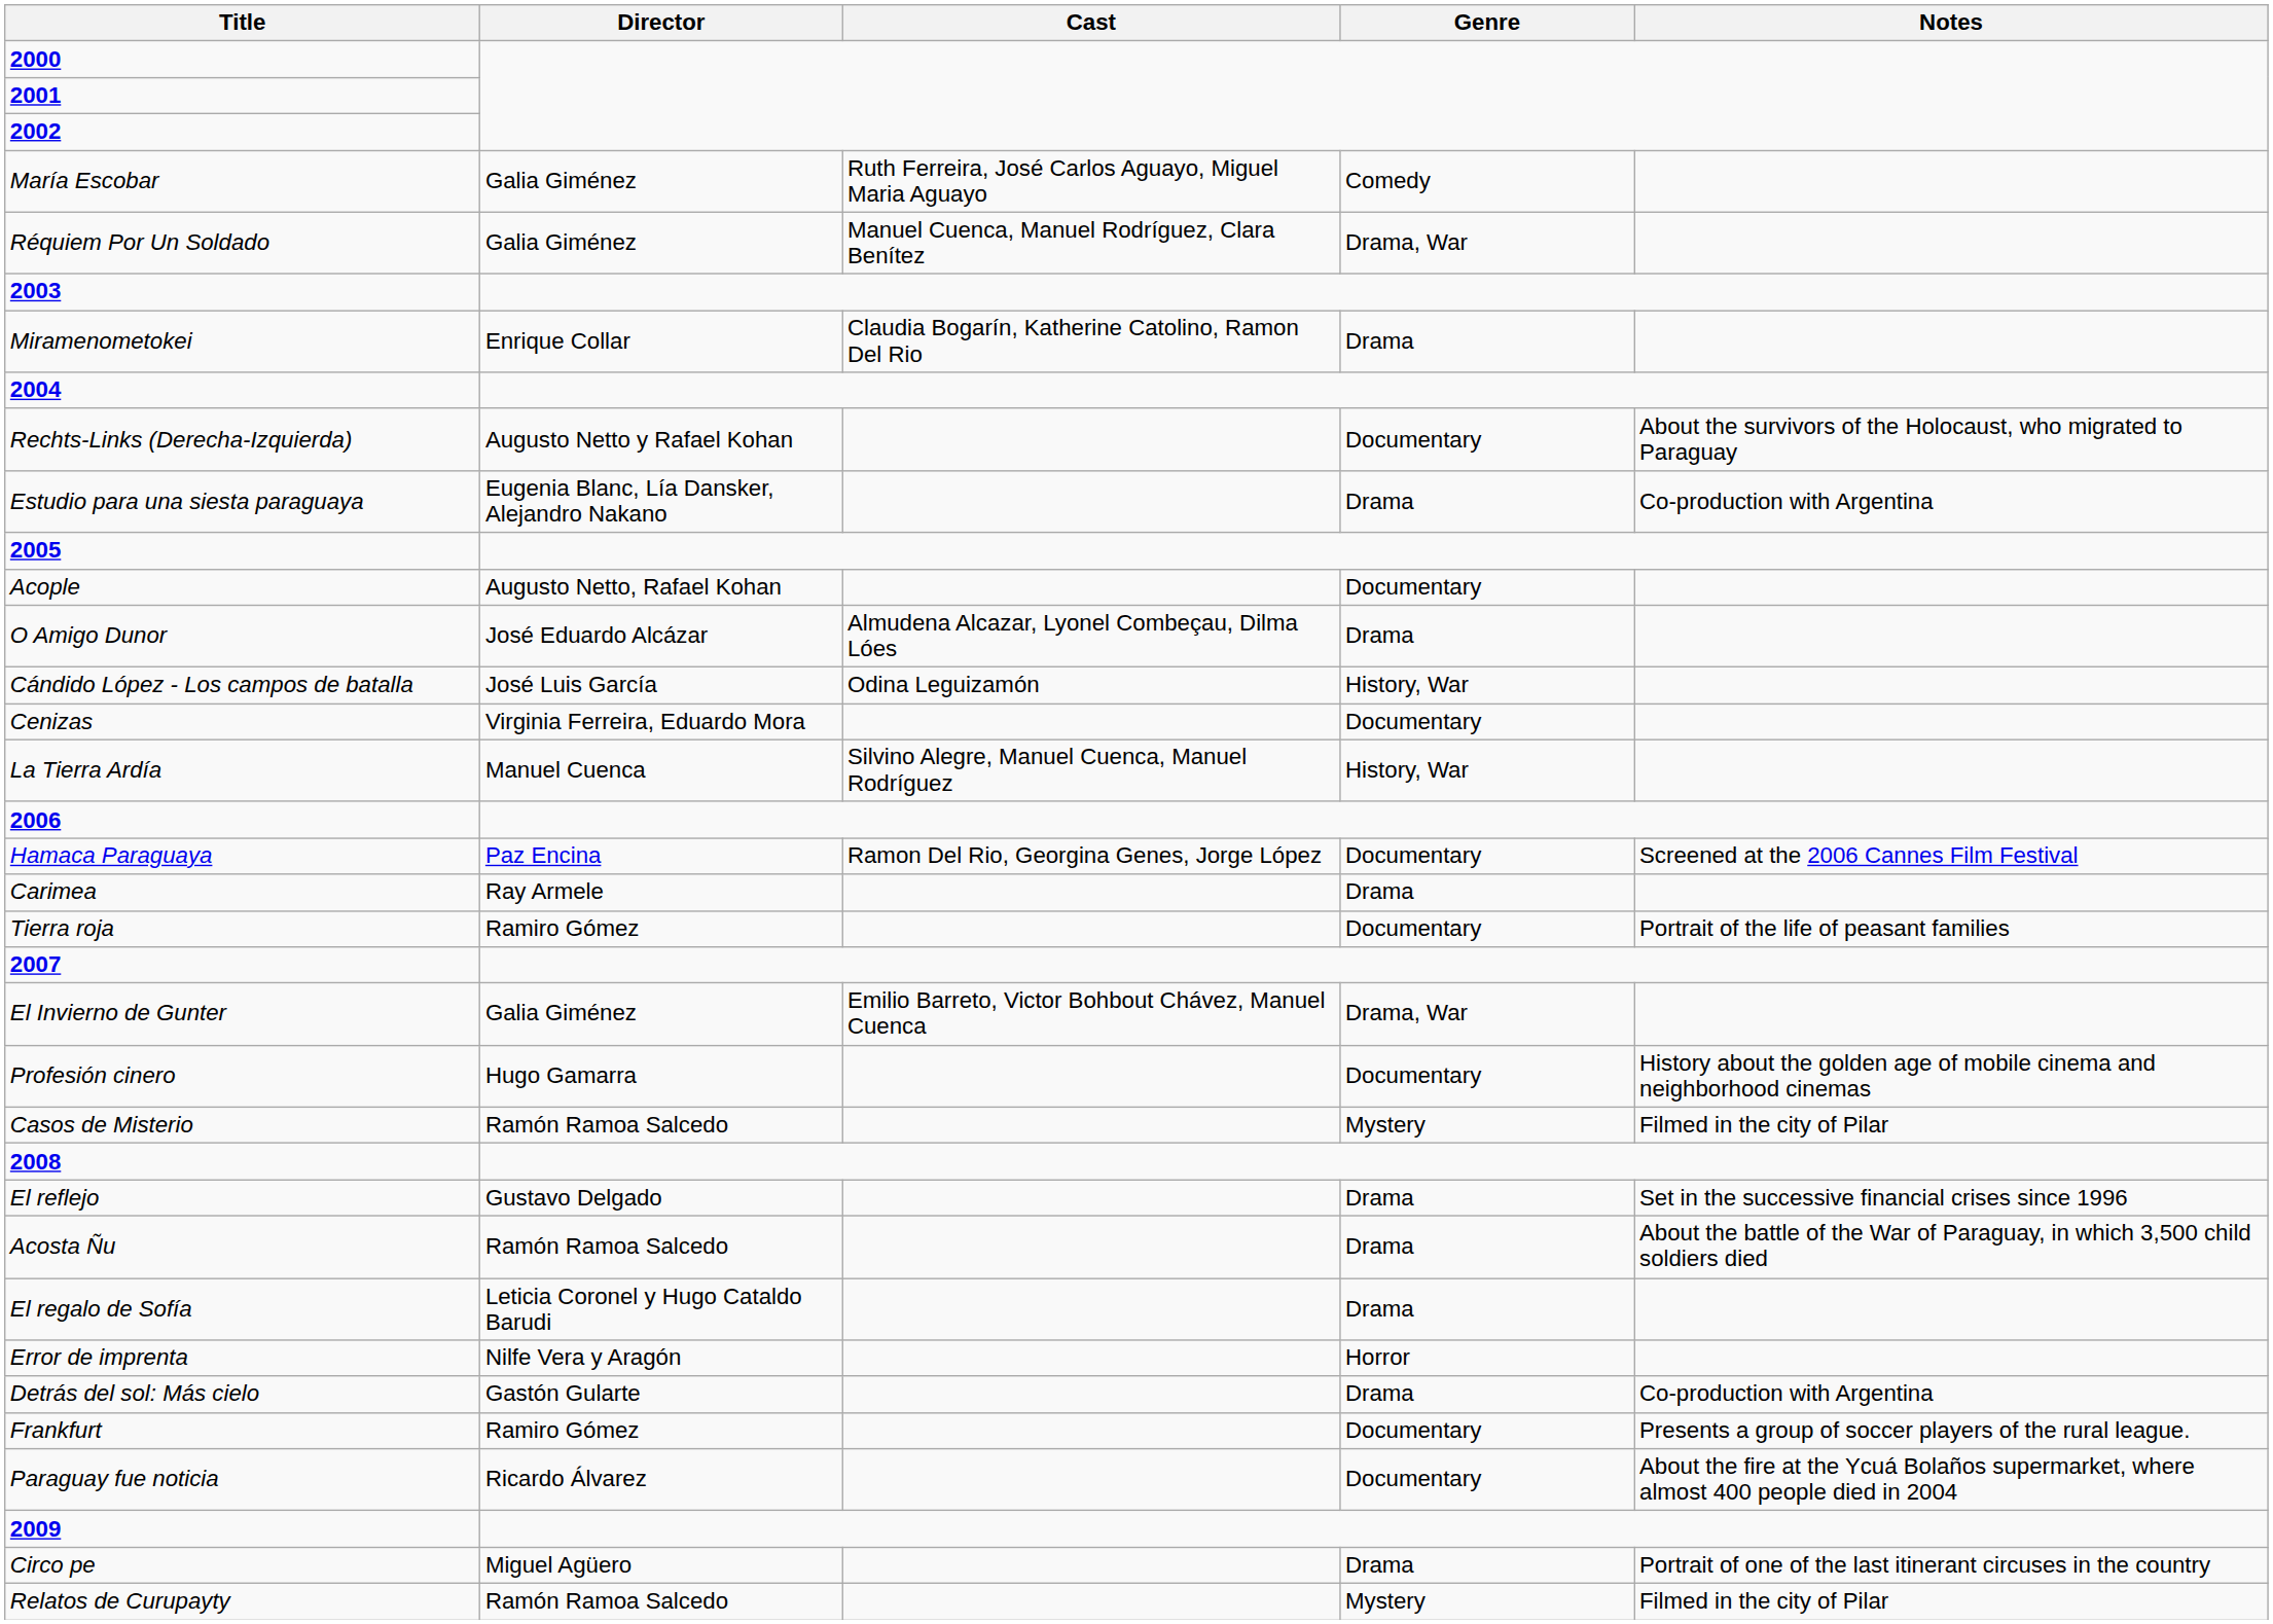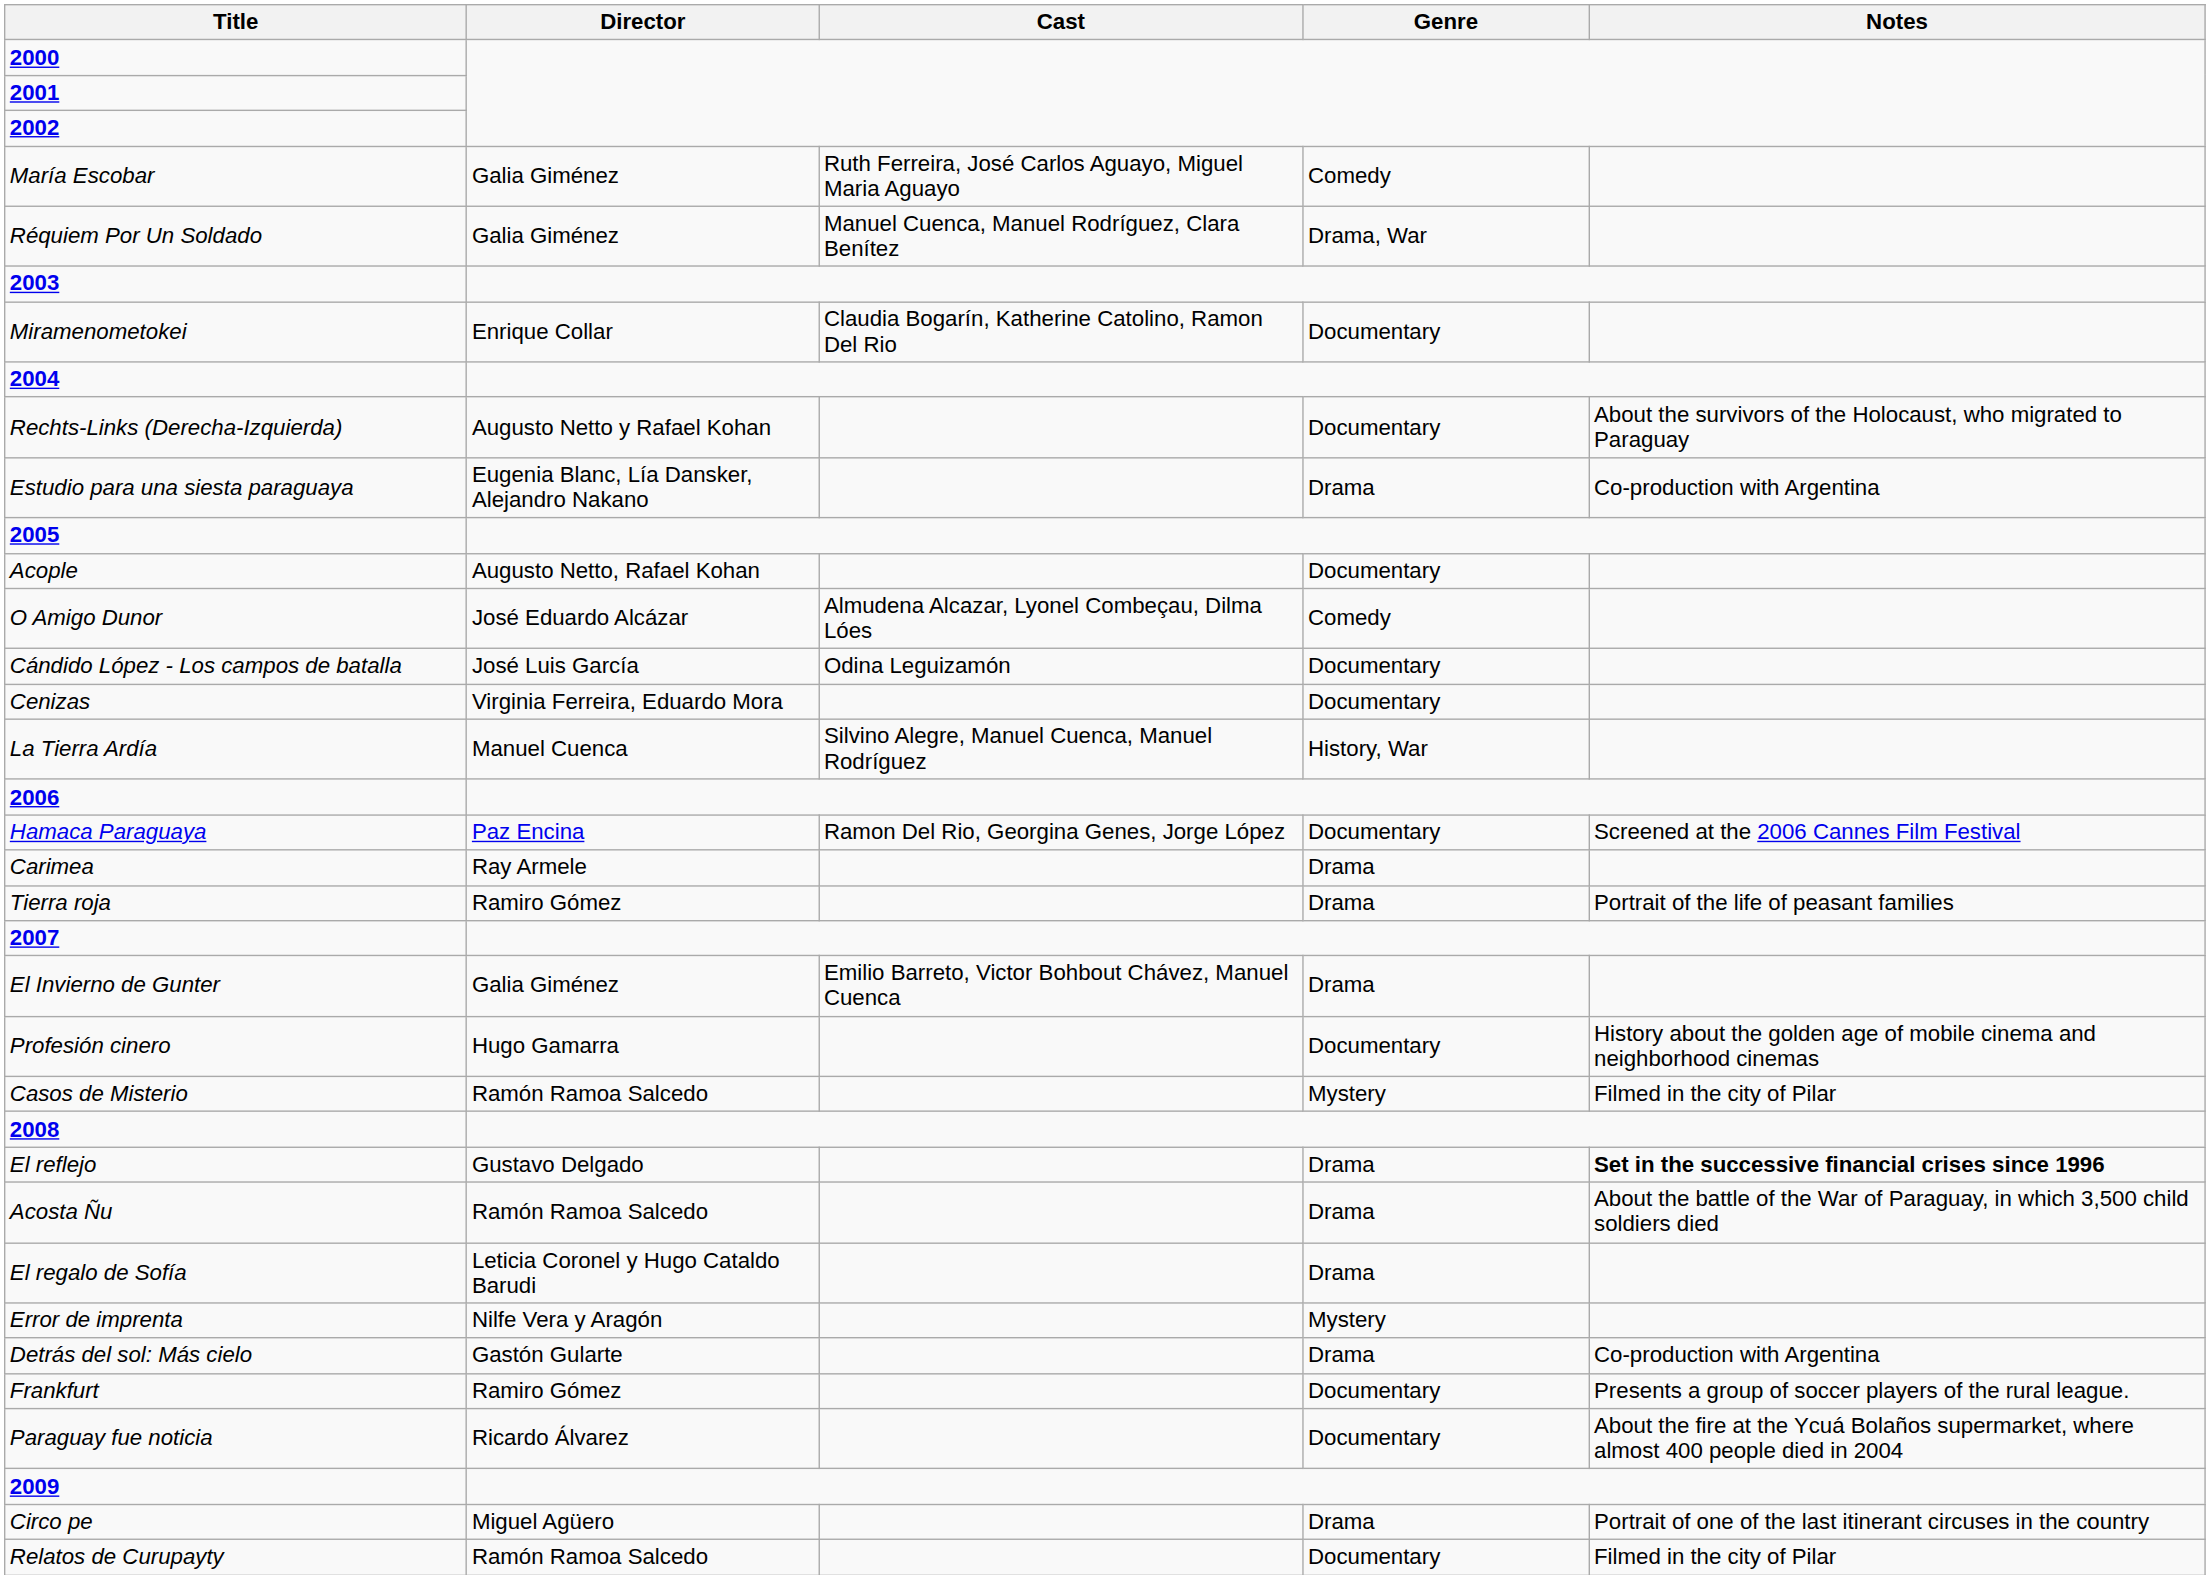 <table class="wikitable" width= "100%">
 <tr>
 <th width=21%>Title</th>
 <th width=16%>Director</th>
 <th width=22%>Cast</th>
 <th width=13%>Genre</th>
 <th width=28%>Notes</th>
 </tr>
 <tr>
 <td><strong><a href='#'>2000</a></strong></td>
 </tr>
 <tr>
 <td><strong><a href='#'>2001</a></strong></td>
 </tr>
 <tr>
 <td><strong><a href='#'>2002</a></strong></td>
 </tr>
 <tr>
 <td><em>María Escobar</em></td>
 <td>Galia Giménez</td>
 <td>Ruth Ferreira, José Carlos Aguayo, Miguel Maria Aguayo</td>
 <td>Comedy</td>
 <td></td>
 </tr>
 <tr>
 <td><em>Réquiem Por Un Soldado</em></td>
 <td>Galia Giménez</td>
 <td>Manuel Cuenca, Manuel Rodríguez, Clara Benítez</td>
 <td>Drama, War</td>
 <td></td>
 </tr>
 <tr>
 <td><strong><a href='#'>2003</a></strong></td>
 </tr>
 <tr>
 <td><em>Miramenometokei</em></td>
 <td>Enrique Collar</td>
 <td>Claudia Bogarín, Katherine Catolino, Ramon Del Rio</td>
-<td>Drama</td>
+<td>Documentary</td>
 <td></td>
 </tr>
 <tr>
 <td><strong><a href='#'>2004</a></strong></td>
 </tr>
 <tr>
 <td><em>Rechts-Links (Derecha-Izquierda)</em></td>
 <td>Augusto Netto y Rafael Kohan</td>
 <td></td>
 <td>Documentary</td>
 <td>About the survivors of the Holocaust, who migrated to Paraguay</td>
 </tr>
 <tr>
 <td><em>Estudio para una siesta paraguaya</em></td>
 <td>Eugenia Blanc, Lía Dansker, Alejandro Nakano</td>
 <td></td>
 <td>Drama</td>
 <td>Co-production with Argentina</td>
 </tr>
 <tr>
 <td><strong><a href='#'>2005</a></strong></td>
 </tr>
 <tr>
 <td><em>Acople</em></td>
 <td>Augusto Netto, Rafael Kohan</td>
 <td></td>
 <td>Documentary</td>
 <td></td>
 </tr>
 <tr>
 <td><em>O Amigo Dunor</em></td>
 <td>José Eduardo Alcázar</td>
 <td>Almudena Alcazar, Lyonel Combeçau, Dilma Lóes</td>
-<td>Drama</td>
+<td>Comedy</td>
 <td></td>
 </tr>
 <tr>
 <td><em>Cándido López - Los campos de batalla</em></td>
 <td>José Luis García</td>
 <td>Odina Leguizamón</td>
-<td>History, War</td>
+<td>Documentary</td>
 <td></td>
 </tr>
 <tr>
 <td><em>Cenizas</em></td>
 <td>Virginia Ferreira, Eduardo Mora</td>
 <td></td>
 <td>Documentary</td>
 <td></td>
 </tr>
 <tr>
 <td><em>La Tierra Ardía</em></td>
 <td>Manuel Cuenca</td>
 <td>Silvino Alegre, Manuel Cuenca, Manuel Rodríguez</td>
 <td>History, War</td>
 <td></td>
 </tr>
 <tr>
 <td><strong><a href='#'>2006</a></strong></td>
 </tr>
 <tr>
 <td><em><a href='#'>Hamaca Paraguaya</a></em></td>
 <td><a href='#'>Paz Encina</a></td>
 <td>Ramon Del Rio, Georgina Genes, Jorge López</td>
 <td>Documentary</td>
 <td>Screened at the <a href='#'>2006 Cannes Film Festival</a></td>
 </tr>
 <tr>
 <td><em>Carimea</em></td>
 <td>Ray Armele</td>
 <td></td>
 <td>Drama</td>
 <td></td>
 </tr>
 <tr>
 <td><em>Tierra roja</em></td>
 <td>Ramiro Gómez</td>
 <td></td>
-<td>Documentary</td>
+<td>Drama</td>
 <td>Portrait of the life of peasant families</td>
 </tr>
 <tr>
 <td><strong><a href='#'>2007</a></strong></td>
 </tr>
 <tr>
 <td><em>El Invierno de Gunter</em></td>
 <td>Galia Giménez</td>
 <td>Emilio Barreto, Victor Bohbout Chávez, Manuel Cuenca</td>
-<td>Drama, War</td>
+<td>Drama</td>
 <td></td>
 </tr>
 <tr>
 <td><em>Profesión cinero</em></td>
 <td>Hugo Gamarra</td>
 <td></td>
 <td>Documentary</td>
 <td>History about the golden age of mobile cinema and neighborhood cinemas</td>
 </tr>
 <tr>
 <td><em>Casos de Misterio</em></td>
 <td>Ramón Ramoa Salcedo</td>
 <td></td>
 <td>Mystery</td>
 <td>Filmed in the city of Pilar</td>
 </tr>
 <tr>
 <td><strong><a href='#'>2008</a></strong></td>
 </tr>
 <tr>
 <td><em>El reflejo</em></td>
 <td>Gustavo Delgado</td>
 <td></td>
 <td>Drama</td>
-<td>Set in the successive financial crises since 1996</td>
+<td><strong>Set in the successive financial crises since 1996</strong></td>
 </tr>
 <tr>
 <td><em>Acosta Ñu</em></td>
 <td>Ramón Ramoa Salcedo</td>
 <td></td>
 <td>Drama</td>
 <td>About the battle of the War of Paraguay, in which 3,500 child soldiers died</td>
 </tr>
 <tr>
 <td><em>El regalo de Sofía</em></td>
 <td>Leticia Coronel y Hugo Cataldo Barudi</td>
 <td></td>
 <td>Drama</td>
 <td></td>
 </tr>
 <tr>
 <td><em>Error de imprenta</em></td>
 <td>Nilfe Vera y Aragón</td>
 <td></td>
-<td>Horror</td>
+<td>Mystery</td>
 <td></td>
 </tr>
 <tr>
 <td><em>Detrás del sol: Más cielo</em></td>
 <td>Gastón Gularte</td>
 <td></td>
 <td>Drama</td>
 <td>Co-production with Argentina</td>
 </tr>
 <tr>
 <td><em>Frankfurt</em></td>
 <td>Ramiro Gómez</td>
 <td></td>
 <td>Documentary</td>
 <td>Presents a group of soccer players of the rural league.</td>
 </tr>
 <tr>
 <td><em>Paraguay fue noticia</em></td>
 <td>Ricardo Álvarez</td>
 <td></td>
 <td>Documentary</td>
 <td>About the fire at the Ycuá Bolaños supermarket, where almost 400 people died in 2004</td>
 </tr>
 <tr>
 <td><strong><a href='#'>2009</a></strong></td>
 </tr>
 <tr>
 <td><em>Circo pe</em></td>
 <td>Miguel Agüero</td>
 <td></td>
 <td>Drama</td>
 <td>Portrait of one of the last itinerant circuses in the country</td>
 </tr>
 <tr>
 <td><em>Relatos de Curupayty</em></td>
 <td>Ramón Ramoa Salcedo</td>
 <td></td>
-<td>Mystery</td>
+<td>Documentary</td>
 <td>Filmed in the city of Pilar</td>
 </tr>
 </table>
